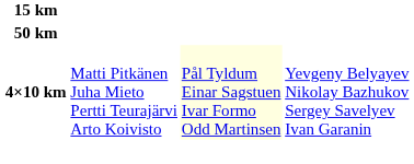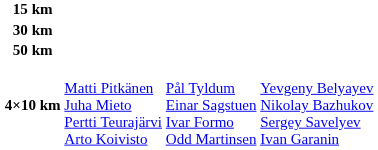 <table>
 <tr>
 <th scope="row">15 km<br></th>
+<td></td>
+<td></td>
+<td></td>
+</tr>
+<tr>
+<th scope="row">30 km<br></th>
 <td></td>
 <td></td>
 <td></td>
 </tr>
 <tr>
 <th scope="row">50 km<br></th>
 <td></td>
 <td></td>
 <td></td>
 </tr>
 <tr>
 <th scope="row">4×10 km<br></th>
 <td><br><a href='#'>Matti Pitkänen</a><br><a href='#'>Juha Mieto</a><br><a href='#'>Pertti Teurajärvi</a><br><a href='#'>Arto Koivisto</a></td>
-<td style="background: lightyellow;"><br><a href='#'>Pål Tyldum</a><br><a href='#'>Einar Sagstuen</a><br><a href='#'>Ivar Formo</a><br><a href='#'>Odd Martinsen</a></td>
+<td><br><a href='#'>Pål Tyldum</a><br><a href='#'>Einar Sagstuen</a><br><a href='#'>Ivar Formo</a><br><a href='#'>Odd Martinsen</a></td>
 <td><br><a href='#'>Yevgeny Belyayev</a><br><a href='#'>Nikolay Bazhukov</a><br><a href='#'>Sergey Savelyev</a><br><a href='#'>Ivan Garanin</a></td>
 </tr>
 </table>
